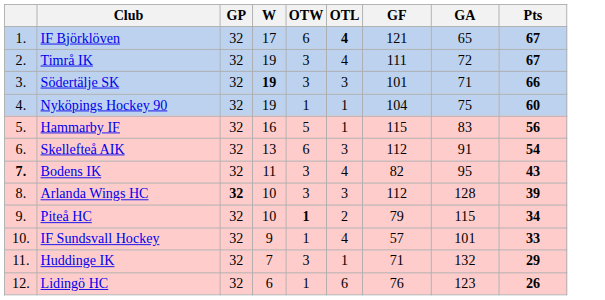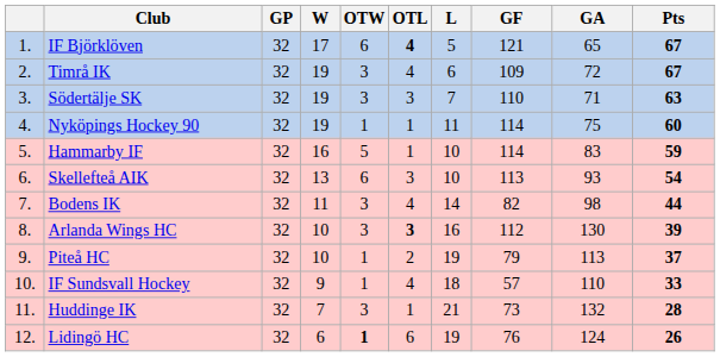 <table class="wikitable">
 <tr>
 <th width="30"></th>
 <th width="200">Club</th>
 <th width="30">GP</th>
 <th width="30">W</th>
 <th width="30">OTW</th>
 <th width="30">OTL</th>
+<th width="30">L</th>
 <th width="70">GF</th>
 <th width="70">GA</th>
 <th width="70">Pts</th>
 </tr>
 <tr bgcolor="#BCD2EE" align="center">
 <td>1.</td>
 <td align="left"><a href='#'>IF Björklöven</a></td>
 <td>32</td>
 <td>17</td>
 <td>6</td>
 <td><strong>4</strong></td>
+<td>5</td>
 <td>121</td>
 <td>65</td>
 <td><strong>67</strong></td>
 </tr>
 <tr bgcolor="#BCD2EE" align="center">
 <td>2.</td>
 <td align="left"><a href='#'>Timrå IK</a></td>
 <td>32</td>
 <td>19</td>
 <td>3</td>
 <td>4</td>
-<td>111</td>
+<td>6</td>
+<td>109</td>
 <td>72</td>
 <td><strong>67</strong></td>
 </tr>
 <tr bgcolor="#BCD2EE" align="center">
 <td>3.</td>
 <td align="left"><a href='#'>Södertälje SK</a></td>
 <td>32</td>
-<td><strong>19</strong></td>
+<td>19</td>
 <td>3</td>
 <td>3</td>
-<td>101</td>
+<td>7</td>
+<td>110</td>
 <td>71</td>
-<td><strong>66</strong></td>
+<td><strong>63</strong></td>
 </tr>
 <tr bgcolor="#BCD2EE" align="center">
 <td>4.</td>
 <td align="left"><a href='#'>Nyköpings Hockey 90</a></td>
 <td>32</td>
 <td>19</td>
 <td>1</td>
 <td>1</td>
-<td>104</td>
+<td>11</td>
+<td>114</td>
 <td>75</td>
 <td><strong>60</strong></td>
 </tr>
 <tr bgcolor="#FFCCCC" align="center">
 <td>5.</td>
 <td align="left"><a href='#'>Hammarby IF</a></td>
 <td>32</td>
 <td>16</td>
 <td>5</td>
 <td>1</td>
-<td>115</td>
+<td>10</td>
+<td>114</td>
 <td>83</td>
-<td><strong>56</strong></td>
+<td><strong>59</strong></td>
 </tr>
 <tr bgcolor="#FFCCCC" align="center">
 <td>6.</td>
 <td align="left"><a href='#'>Skellefteå AIK</a></td>
 <td>32</td>
 <td>13</td>
 <td>6</td>
 <td>3</td>
-<td>112</td>
-<td>91</td>
+<td>10</td>
+<td>113</td>
+<td>93</td>
 <td><strong>54</strong></td>
 </tr>
 <tr bgcolor="#FFCCCC" align="center">
-<td><strong>7.</strong></td>
+<td>7.</td>
 <td align="left"><a href='#'>Bodens IK</a></td>
 <td>32</td>
 <td>11</td>
 <td>3</td>
 <td>4</td>
+<td>14</td>
 <td>82</td>
-<td>95</td>
-<td><strong>43</strong></td>
+<td>98</td>
+<td><strong>44</strong></td>
 </tr>
 <tr bgcolor="#FFCCCC" align="center">
 <td>8.</td>
 <td align="left"><a href='#'>Arlanda Wings HC</a></td>
-<td><strong>32</strong></td>
+<td>32</td>
 <td>10</td>
 <td>3</td>
-<td>3</td>
+<td><strong>3</strong></td>
+<td>16</td>
 <td>112</td>
-<td>128</td>
+<td>130</td>
 <td><strong>39</strong></td>
 </tr>
 <tr bgcolor="#FFCCCC" align="center">
 <td>9.</td>
 <td align="left"><a href='#'>Piteå HC</a></td>
 <td>32</td>
 <td>10</td>
-<td><strong>1</strong></td>
+<td>1</td>
 <td>2</td>
+<td>19</td>
 <td>79</td>
-<td>115</td>
-<td><strong>34</strong></td>
+<td>113</td>
+<td><strong>37</strong></td>
 </tr>
 <tr bgcolor="#FFCCCC" align="center">
 <td>10.</td>
 <td align="left"><a href='#'>IF Sundsvall Hockey</a></td>
 <td>32</td>
 <td>9</td>
 <td>1</td>
 <td>4</td>
+<td>18</td>
 <td>57</td>
-<td>101</td>
+<td>110</td>
 <td><strong>33</strong></td>
 </tr>
 <tr bgcolor="#FFCCCC" align="center">
 <td>11.</td>
 <td align="left"><a href='#'>Huddinge IK</a></td>
 <td>32</td>
 <td>7</td>
 <td>3</td>
 <td>1</td>
-<td>71</td>
+<td>21</td>
+<td>73</td>
 <td>132</td>
-<td><strong>29</strong></td>
+<td><strong>28</strong></td>
 </tr>
 <tr bgcolor="#FFCCCC" align="center">
 <td>12.</td>
 <td align="left"><a href='#'>Lidingö HC</a></td>
 <td>32</td>
 <td>6</td>
-<td>1</td>
+<td><strong>1</strong></td>
 <td>6</td>
+<td>19</td>
 <td>76</td>
-<td>123</td>
+<td>124</td>
 <td><strong>26</strong></td>
 </tr>
 </table>
